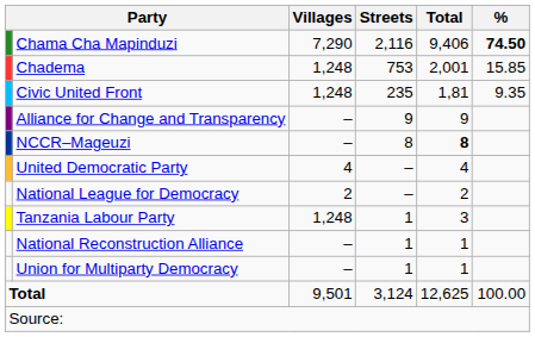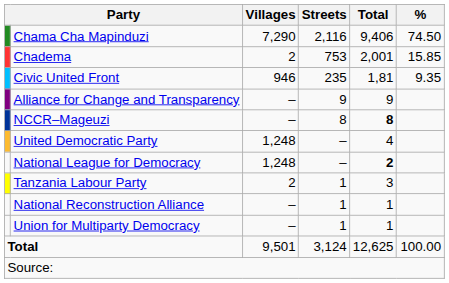 <table class=wikitable style=text-align:right>
 <tr>
 <th colspan=2>Party</th>
 <th>Villages</th>
 <th>Streets</th>
 <th>Total</th>
 <th width="50px">%</th>
 </tr>
 <tr>
 <td style="background-color:#228B22"></td>
 <td align=left><a href='#'>Chama Cha Mapinduzi</a></td>
 <td>7,290</td>
 <td>2,116</td>
 <td>9,406</td>
-<td><strong>74.50</strong></td>
+<td>74.50</td>
 </tr>
 <tr>
 <td style="background-color:#F33"></td>
 <td align=left><a href='#'>Chadema</a></td>
-<td>1,248</td>
+<td>2</td>
 <td>753</td>
 <td>2,001</td>
 <td>15.85</td>
 </tr>
 <tr>
 <td style="background-color:#00BFFF"></td>
 <td align=left><a href='#'>Civic United Front</a></td>
-<td>1,248</td>
+<td>946</td>
 <td>235</td>
 <td>1,81</td>
 <td>9.35</td>
 </tr>
 <tr>
 <td style="background-color:purple "></td>
 <td align=left><a href='#'>Alliance for Change and Transparency</a></td>
 <td>–</td>
 <td>9</td>
 <td>9</td>
 <td></td>
 </tr>
 <tr>
 <td style="background-color:#039"></td>
 <td align=left><a href='#'>NCCR–Mageuzi</a></td>
 <td>–</td>
 <td>8</td>
 <td><strong>8</strong></td>
 <td></td>
 </tr>
 <tr>
 <td style="background-color:#FDBB30"></td>
 <td align=left><a href='#'>United Democratic Party</a></td>
-<td>4</td>
+<td>1,248</td>
 <td>–</td>
 <td>4</td>
 <td></td>
 </tr>
 <tr>
 <td style="background-color:#00"></td>
 <td align=left><a href='#'>National League for Democracy</a></td>
-<td>2</td>
+<td>1,248</td>
 <td>–</td>
-<td>2</td>
+<td><strong>2</strong></td>
 <td></td>
 </tr>
 <tr>
 <td style="background-color:#FF0"></td>
 <td align=left><a href='#'>Tanzania Labour Party</a></td>
-<td>1,248</td>
+<td>2</td>
 <td>1</td>
 <td>3</td>
 <td></td>
 </tr>
 <tr>
 <td style="background-color:#00"></td>
 <td align=left><a href='#'>National Reconstruction Alliance</a></td>
 <td>–</td>
 <td>1</td>
 <td>1</td>
 <td></td>
 </tr>
 <tr>
 <td style="background-color:#00"></td>
 <td align=left><a href='#'>Union for Multiparty Democracy</a></td>
 <td>–</td>
 <td>1</td>
 <td>1</td>
 <td></td>
 </tr>
 <tr>
 <td align=left colspan=2><strong>Total</strong></td>
 <td>9,501</td>
 <td>3,124</td>
 <td>12,625</td>
 <td>100.00</td>
 </tr>
 <tr>
 <td align=left colspan=6>Source:</td>
 </tr>
 </table>
